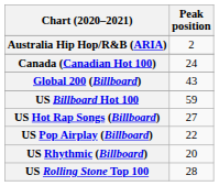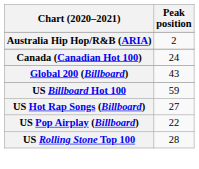 <table class="wikitable sortable plainrowheaders" style="text-align:center">
 <tr>
 <th scope="col">Chart (2020–2021)</th>
 <th scope="col">Peak<br>position</th>
 </tr>
 <tr>
 </tr>
 <tr>
 <th scope="row">Australia Hip Hop/R&B (<a href='#'>ARIA</a>)</th>
 <td>2</td>
 </tr>
 <tr>
 </tr>
 <tr>
 <th scope="row">Canada (<a href='#'>Canadian Hot 100</a>)</th>
 <td>24</td>
 </tr>
 <tr>
 </tr>
 <tr>
 </tr>
 <tr>
 <th scope="row"><a href='#'>Global 200</a> (<em><a href='#'>Billboard</a></em>)</th>
 <td>43</td>
 </tr>
 <tr>
 </tr>
 <tr>
 </tr>
 <tr>
 </tr>
 <tr>
 </tr>
 <tr>
 </tr>
 <tr>
 </tr>
 <tr>
 </tr>
 <tr>
 <th scope="row">US <a href='#'><em>Billboard</em> Hot 100</a></th>
 <td>59</td>
 </tr>
 <tr>
 <th scope="row">US <a href='#'>Hot Rap Songs</a> (<em><a href='#'>Billboard</a></em>)</th>
 <td>27</td>
 </tr>
 <tr>
 <th scope="row">US <a href='#'>Pop Airplay</a> (<em><a href='#'>Billboard</a></em>)</th>
 <td>22</td>
 </tr>
 <tr>
-<th scope="row">US <a href='#'>Rhythmic</a> (<em><a href='#'>Billboard</a></em>)</th>
-<td>20</td>
-</tr>
-<tr>
 <th scope="row">US <a href='#'><em>Rolling Stone</em> Top 100</a></th>
 <td>28</td>
 </tr>
 </table>
